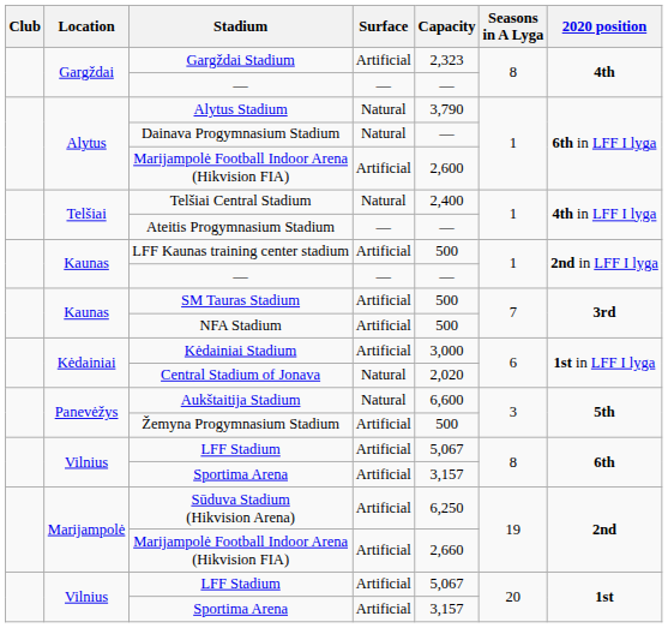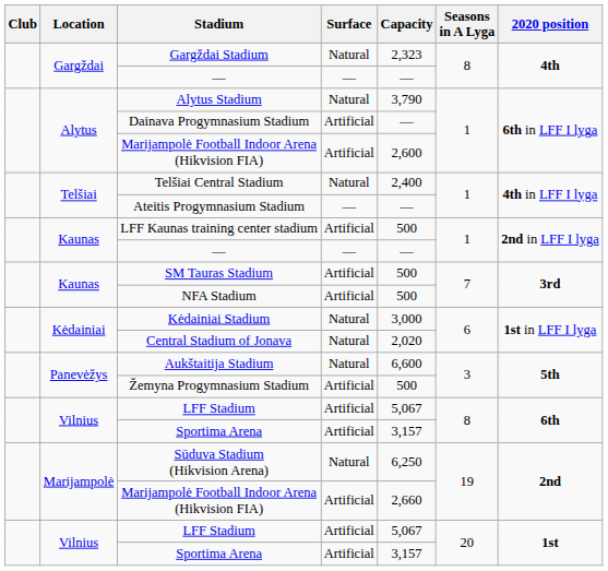 <table class="wikitable sortable" style="text-align:center; font-size:85%;">
 <tr>
 <th>Club</th>
 <th>Location</th>
 <th>Stadium</th>
 <th>Surface</th>
 <th>Capacity</th>
 <th>Seasons <br>in A Lyga</th>
 <th><a href='#'>2020 position</a></th>
 </tr>
 <tr>
 <td rowspan=2></td>
 <td rowspan=2><a href='#'>Gargždai</a></td>
 <td><a href='#'>Gargždai Stadium</a></td>
-<td>Artificial</td>
+<td>Natural</td>
 <td>2,323</td>
 <td rowspan=2>8</td>
 <td rowspan=2><strong>4th</strong></td>
 </tr>
 <tr>
 <td>—</td>
 <td>—</td>
 <td>—</td>
 </tr>
 <tr>
 <td rowspan=3></td>
 <td rowspan=3><a href='#'>Alytus</a></td>
 <td><a href='#'>Alytus Stadium</a></td>
 <td>Natural</td>
 <td>3,790</td>
 <td rowspan=3>1</td>
 <td rowspan=3><strong>6th</strong> in <a href='#'>LFF I lyga</a></td>
 </tr>
 <tr>
 <td>Dainava Progymnasium Stadium</td>
-<td>Natural</td>
+<td>Artificial</td>
 <td>—</td>
 </tr>
 <tr>
 <td><a href='#'>Marijampolė Football Indoor Arena</a><br>(Hikvision FIA)</td>
 <td>Artificial</td>
 <td>2,600</td>
 </tr>
 <tr>
 <td rowspan=2></td>
 <td rowspan=2><a href='#'>Telšiai</a></td>
 <td>Telšiai Central Stadium</td>
 <td>Natural</td>
 <td>2,400</td>
 <td rowspan=2>1</td>
 <td rowspan=2><strong>4th</strong> in <a href='#'>LFF I lyga</a></td>
 </tr>
 <tr>
 <td>Ateitis Progymnasium Stadium</td>
 <td>—</td>
 <td>—</td>
 </tr>
 <tr>
 <td rowspan=2></td>
 <td rowspan=2><a href='#'>Kaunas</a></td>
 <td>LFF Kaunas training center stadium</td>
 <td>Artificial</td>
 <td>500</td>
 <td rowspan=2>1</td>
 <td rowspan=2><strong>2nd</strong> in <a href='#'>LFF I lyga</a></td>
 </tr>
 <tr>
 <td>—</td>
 <td>—</td>
 <td>—</td>
 </tr>
 <tr>
 <td rowspan=2></td>
 <td rowspan=2><a href='#'>Kaunas</a></td>
 <td><a href='#'>SM Tauras Stadium</a></td>
 <td>Artificial</td>
 <td>500</td>
 <td rowspan=2>7</td>
 <td rowspan=2><strong>3rd</strong></td>
 </tr>
 <tr>
 <td>NFA Stadium</td>
 <td>Artificial</td>
 <td>500</td>
 </tr>
 <tr>
 <td rowspan=2></td>
 <td rowspan=2><a href='#'>Kėdainiai</a></td>
 <td><a href='#'>Kėdainiai Stadium</a></td>
-<td>Artificial</td>
+<td>Natural</td>
 <td>3,000</td>
 <td rowspan=2>6</td>
 <td rowspan=2><strong>1st</strong> in <a href='#'>LFF I lyga</a></td>
 </tr>
 <tr>
 <td><a href='#'>Central Stadium of Jonava</a></td>
 <td>Natural</td>
 <td>2,020</td>
 </tr>
 <tr>
 <td rowspan=2></td>
 <td rowspan=2><a href='#'>Panevėžys</a></td>
 <td><a href='#'>Aukštaitija Stadium</a></td>
 <td>Natural</td>
 <td>6,600</td>
 <td rowspan=2>3</td>
 <td rowspan=2><strong>5th</strong></td>
 </tr>
 <tr>
 <td>Žemyna Progymnasium Stadium</td>
 <td>Artificial</td>
 <td>500</td>
 </tr>
 <tr>
 <td rowspan=2></td>
 <td rowspan=2><a href='#'>Vilnius</a></td>
 <td><a href='#'>LFF Stadium</a></td>
 <td>Artificial</td>
 <td>5,067</td>
 <td rowspan=2>8</td>
 <td rowspan=2><strong>6th</strong></td>
 </tr>
 <tr>
 <td><a href='#'>Sportima Arena</a></td>
 <td>Artificial</td>
 <td>3,157</td>
 </tr>
 <tr>
 <td rowspan=2></td>
 <td rowspan=2><a href='#'>Marijampolė</a></td>
 <td><a href='#'>Sūduva Stadium</a> <br> (Hikvision Arena)</td>
-<td>Artificial</td>
+<td>Natural</td>
 <td>6,250</td>
 <td rowspan=2>19</td>
 <td rowspan=2><strong>2nd</strong></td>
 </tr>
 <tr>
 <td><a href='#'>Marijampolė Football Indoor Arena</a> <br> (Hikvision FIA)</td>
 <td>Artificial</td>
 <td>2,660</td>
 </tr>
 <tr>
 <td rowspan=2></td>
 <td rowspan=2><a href='#'>Vilnius</a></td>
 <td><a href='#'>LFF Stadium</a></td>
 <td>Artificial</td>
 <td>5,067</td>
 <td rowspan=2>20</td>
 <td rowspan=2><strong>1st</strong></td>
 </tr>
 <tr>
 <td><a href='#'>Sportima Arena</a></td>
 <td>Artificial</td>
 <td>3,157</td>
 </tr>
 </table>
